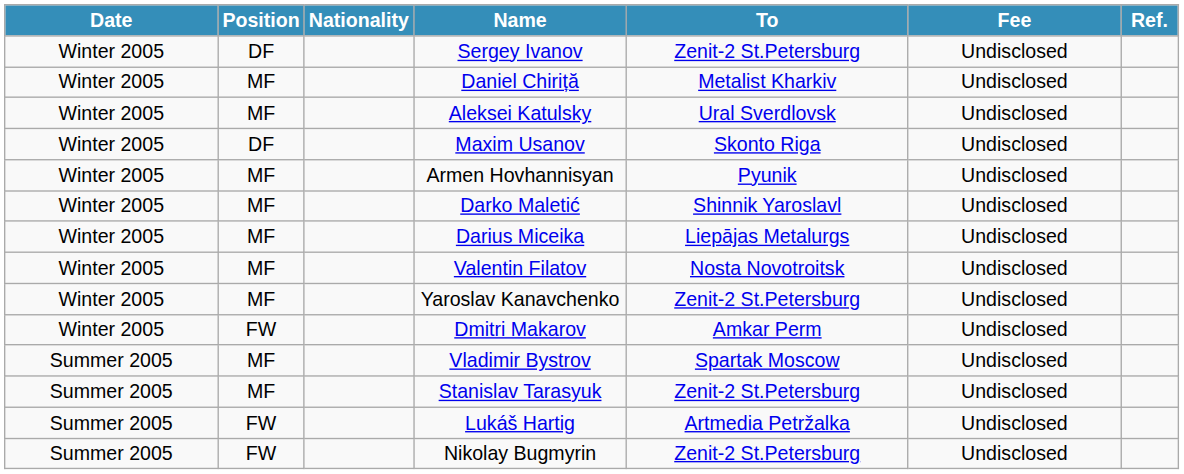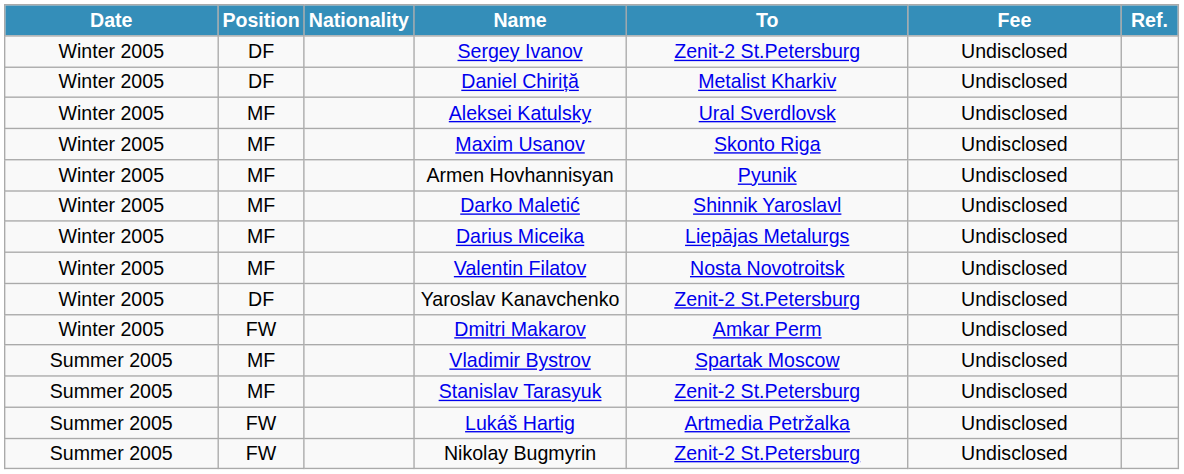 <table class="wikitable"  style="text-align:center; font-size:90%; ">
 <tr>
 <th style="background:#348EB9; color:white; width:150px;">Date</th>
 <th style="background:#348EB9; color:white; width:55px;">Position</th>
 <th style="background:#348EB9; color:white; width:55px;">Nationality</th>
 <th style="background:#348EB9; color:white; width:150px;">Name</th>
 <th style="background:#348EB9; color:white; width:200px;">To</th>
 <th style="background:#348EB9; color:white; width:150px;">Fee</th>
 <th style="background:#348EB9; color:white; width:35px;">Ref.</th>
 </tr>
 <tr>
 <td>Winter 2005</td>
 <td>DF</td>
 <td></td>
 <td><a href='#'>Sergey Ivanov</a></td>
 <td><a href='#'>Zenit-2 St.Petersburg</a></td>
 <td>Undisclosed</td>
 <td></td>
 </tr>
 <tr>
 <td>Winter 2005</td>
-<td>MF</td>
+<td>DF</td>
 <td></td>
 <td><a href='#'>Daniel Chiriță</a></td>
 <td><a href='#'>Metalist Kharkiv</a></td>
 <td>Undisclosed</td>
 <td></td>
 </tr>
 <tr>
 <td>Winter 2005</td>
 <td>MF</td>
 <td></td>
 <td><a href='#'>Aleksei Katulsky</a></td>
 <td><a href='#'>Ural Sverdlovsk</a></td>
 <td>Undisclosed</td>
 <td></td>
 </tr>
 <tr>
 <td>Winter 2005</td>
-<td>DF</td>
+<td>MF</td>
 <td></td>
 <td><a href='#'>Maxim Usanov</a></td>
 <td><a href='#'>Skonto Riga</a></td>
 <td>Undisclosed</td>
 <td></td>
 </tr>
 <tr>
 <td>Winter 2005</td>
 <td>MF</td>
 <td></td>
 <td>Armen Hovhannisyan</td>
 <td><a href='#'>Pyunik</a></td>
 <td>Undisclosed</td>
 <td></td>
 </tr>
 <tr>
 <td>Winter 2005</td>
 <td>MF</td>
 <td></td>
 <td><a href='#'>Darko Maletić</a></td>
 <td><a href='#'>Shinnik Yaroslavl</a></td>
 <td>Undisclosed</td>
 <td></td>
 </tr>
 <tr>
 <td>Winter 2005</td>
 <td>MF</td>
 <td></td>
 <td><a href='#'>Darius Miceika</a></td>
 <td><a href='#'>Liepājas Metalurgs</a></td>
 <td>Undisclosed</td>
 <td></td>
 </tr>
 <tr>
 <td>Winter 2005</td>
 <td>MF</td>
 <td></td>
 <td><a href='#'>Valentin Filatov</a></td>
 <td><a href='#'>Nosta Novotroitsk</a></td>
 <td>Undisclosed</td>
 <td></td>
 </tr>
 <tr>
 <td>Winter 2005</td>
-<td>MF</td>
+<td>DF</td>
 <td></td>
 <td>Yaroslav Kanavchenko</td>
 <td><a href='#'>Zenit-2 St.Petersburg</a></td>
 <td>Undisclosed</td>
 <td></td>
 </tr>
 <tr>
 <td>Winter 2005</td>
 <td>FW</td>
 <td></td>
 <td><a href='#'>Dmitri Makarov</a></td>
 <td><a href='#'>Amkar Perm</a></td>
 <td>Undisclosed</td>
 <td></td>
 </tr>
 <tr>
 <td>Summer 2005</td>
 <td>MF</td>
 <td></td>
 <td><a href='#'>Vladimir Bystrov</a></td>
 <td><a href='#'>Spartak Moscow</a></td>
 <td>Undisclosed</td>
 <td></td>
 </tr>
 <tr>
 <td>Summer 2005</td>
 <td>MF</td>
 <td></td>
 <td><a href='#'>Stanislav Tarasyuk</a></td>
 <td><a href='#'>Zenit-2 St.Petersburg</a></td>
 <td>Undisclosed</td>
 <td></td>
 </tr>
 <tr>
 <td>Summer 2005</td>
 <td>FW</td>
 <td></td>
 <td><a href='#'>Lukáš Hartig</a></td>
 <td><a href='#'>Artmedia Petržalka</a></td>
 <td>Undisclosed</td>
 <td></td>
 </tr>
 <tr>
 <td>Summer 2005</td>
 <td>FW</td>
 <td></td>
 <td>Nikolay Bugmyrin</td>
 <td><a href='#'>Zenit-2 St.Petersburg</a></td>
 <td>Undisclosed</td>
 <td></td>
 </tr>
 </table>
